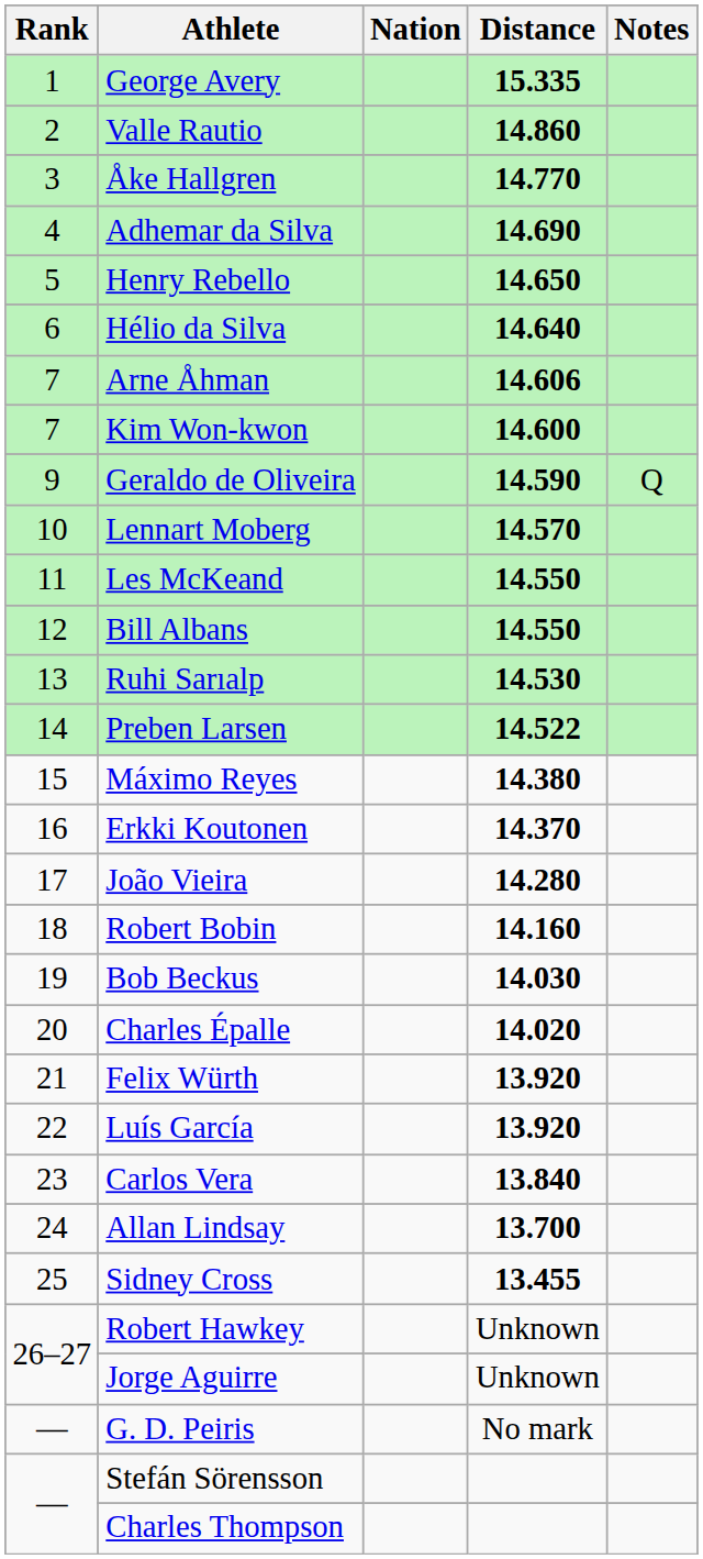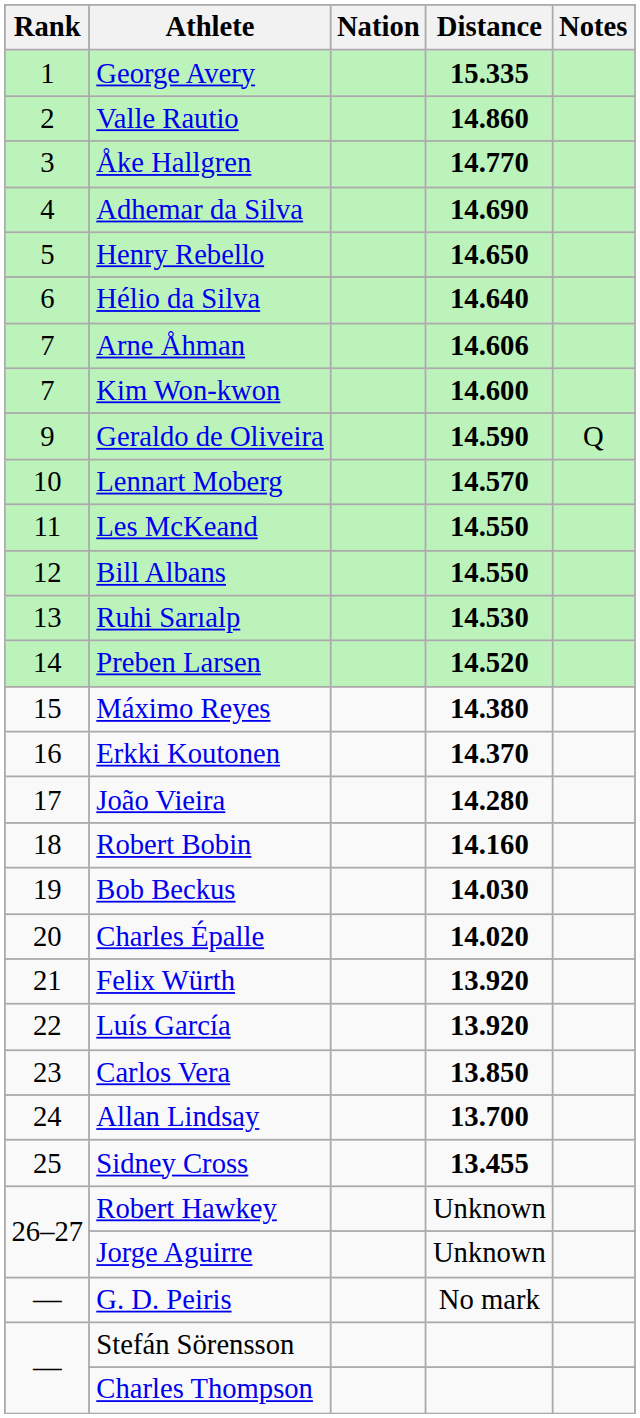 <table class="wikitable sortable" style="text-align:center">
 <tr>
 <th>Rank</th>
 <th>Athlete</th>
 <th>Nation</th>
 <th>Distance</th>
 <th class="unsortable">Notes</th>
 </tr>
 <tr bgcolor=bbf3bb>
 <td>1</td>
 <td align=left><a href='#'>George Avery</a></td>
 <td align=left></td>
 <td><strong>15.335</strong></td>
 <td></td>
 </tr>
 <tr bgcolor=bbf3bb>
 <td>2</td>
 <td align=left><a href='#'>Valle Rautio</a></td>
 <td align=left></td>
 <td><strong>14.860</strong></td>
 <td></td>
 </tr>
 <tr bgcolor=bbf3bb>
 <td>3</td>
 <td align=left><a href='#'>Åke Hallgren</a></td>
 <td align=left></td>
 <td><strong>14.770</strong></td>
 <td></td>
 </tr>
 <tr bgcolor=bbf3bb>
 <td>4</td>
 <td align=left><a href='#'>Adhemar da Silva</a></td>
 <td align=left></td>
 <td><strong>14.690</strong></td>
 <td></td>
 </tr>
 <tr bgcolor=bbf3bb>
 <td>5</td>
 <td align=left><a href='#'>Henry Rebello</a></td>
 <td align=left></td>
 <td><strong>14.650</strong></td>
 <td></td>
 </tr>
 <tr bgcolor=bbf3bb>
 <td>6</td>
 <td align=left><a href='#'>Hélio da Silva</a></td>
 <td align=left></td>
 <td><strong>14.640</strong></td>
 <td></td>
 </tr>
 <tr bgcolor=bbf3bb>
 <td>7</td>
 <td align=left><a href='#'>Arne Åhman</a></td>
 <td align=left></td>
 <td><strong>14.606</strong></td>
 <td></td>
 </tr>
 <tr bgcolor=bbf3bb>
 <td>7</td>
 <td align=left><a href='#'>Kim Won-kwon</a></td>
 <td align=left></td>
 <td><strong>14.600</strong></td>
 <td></td>
 </tr>
 <tr bgcolor=bbf3bb>
 <td>9</td>
 <td align=left><a href='#'>Geraldo de Oliveira</a></td>
 <td align=left></td>
 <td><strong>14.590</strong></td>
 <td>Q</td>
 </tr>
 <tr bgcolor=bbf3bb>
 <td>10</td>
 <td align=left><a href='#'>Lennart Moberg</a></td>
 <td align=left></td>
 <td><strong>14.570</strong></td>
 <td></td>
 </tr>
 <tr bgcolor=bbf3bb>
 <td>11</td>
 <td align=left><a href='#'>Les McKeand</a></td>
 <td align=left></td>
 <td><strong>14.550</strong></td>
 <td></td>
 </tr>
 <tr bgcolor=bbf3bb>
 <td>12</td>
 <td align=left><a href='#'>Bill Albans</a></td>
 <td align=left></td>
 <td><strong>14.550</strong></td>
 <td></td>
 </tr>
 <tr bgcolor=bbf3bb>
 <td>13</td>
 <td align=left><a href='#'>Ruhi Sarıalp</a></td>
 <td align=left></td>
 <td><strong>14.530</strong></td>
 <td></td>
 </tr>
 <tr bgcolor=bbf3bb>
 <td>14</td>
 <td align=left><a href='#'>Preben Larsen</a></td>
 <td align=left></td>
-<td><strong>14.522</strong></td>
+<td><strong>14.520</strong></td>
 <td></td>
 </tr>
 <tr>
 <td>15</td>
 <td align=left><a href='#'>Máximo Reyes</a></td>
 <td align=left></td>
 <td><strong>14.380</strong></td>
 <td></td>
 </tr>
 <tr>
 <td>16</td>
 <td align=left><a href='#'>Erkki Koutonen</a></td>
 <td align=left></td>
 <td><strong>14.370</strong></td>
 <td></td>
 </tr>
 <tr>
 <td>17</td>
 <td align=left><a href='#'>João Vieira</a></td>
 <td align=left></td>
 <td><strong>14.280</strong></td>
 <td></td>
 </tr>
 <tr>
 <td>18</td>
 <td align=left><a href='#'>Robert Bobin</a></td>
 <td align=left></td>
 <td><strong>14.160</strong></td>
 <td></td>
 </tr>
 <tr>
 <td>19</td>
 <td align=left><a href='#'>Bob Beckus</a></td>
 <td align=left></td>
 <td><strong>14.030</strong></td>
 <td></td>
 </tr>
 <tr>
 <td>20</td>
 <td align=left><a href='#'>Charles Épalle</a></td>
 <td align=left></td>
 <td><strong>14.020</strong></td>
 <td></td>
 </tr>
 <tr>
 <td>21</td>
 <td align=left><a href='#'>Felix Würth</a></td>
 <td align=left></td>
 <td><strong>13.920</strong></td>
 <td></td>
 </tr>
 <tr>
 <td>22</td>
 <td align=left><a href='#'>Luís García</a></td>
 <td align=left></td>
 <td><strong>13.920</strong></td>
 <td></td>
 </tr>
 <tr>
 <td>23</td>
 <td align=left><a href='#'>Carlos Vera</a></td>
 <td align=left></td>
-<td><strong>13.840</strong></td>
+<td><strong>13.850</strong></td>
 <td></td>
 </tr>
 <tr>
 <td>24</td>
 <td align=left><a href='#'>Allan Lindsay</a></td>
 <td align=left></td>
 <td><strong>13.700</strong></td>
 <td></td>
 </tr>
 <tr>
 <td>25</td>
 <td align=left><a href='#'>Sidney Cross</a></td>
 <td align=left></td>
 <td><strong>13.455</strong></td>
 <td></td>
 </tr>
 <tr>
 <td rowspan=2>26–27</td>
 <td align=left><a href='#'>Robert Hawkey</a></td>
 <td align=left></td>
 <td data-sort-value=13.000>Unknown</td>
 <td></td>
 </tr>
 <tr>
 <td align=left><a href='#'>Jorge Aguirre</a></td>
 <td align=left></td>
 <td data-sort-value=13.000>Unknown</td>
 <td></td>
 </tr>
 <tr>
 <td data-sort-value=28>—</td>
 <td align=left><a href='#'>G. D. Peiris</a></td>
 <td align=left></td>
 <td data-sort-value=1.00>No mark</td>
 <td></td>
 </tr>
 <tr>
 <td rowspan=2 data-sort-value=29>—</td>
 <td align=left>Stefán Sörensson</td>
 <td align=left></td>
 <td data-sort-value=0.00></td>
 <td></td>
 </tr>
 <tr>
 <td align=left><a href='#'>Charles Thompson</a></td>
 <td align=left></td>
 <td data-sort-value=0.00></td>
 <td></td>
 </tr>
 </table>
